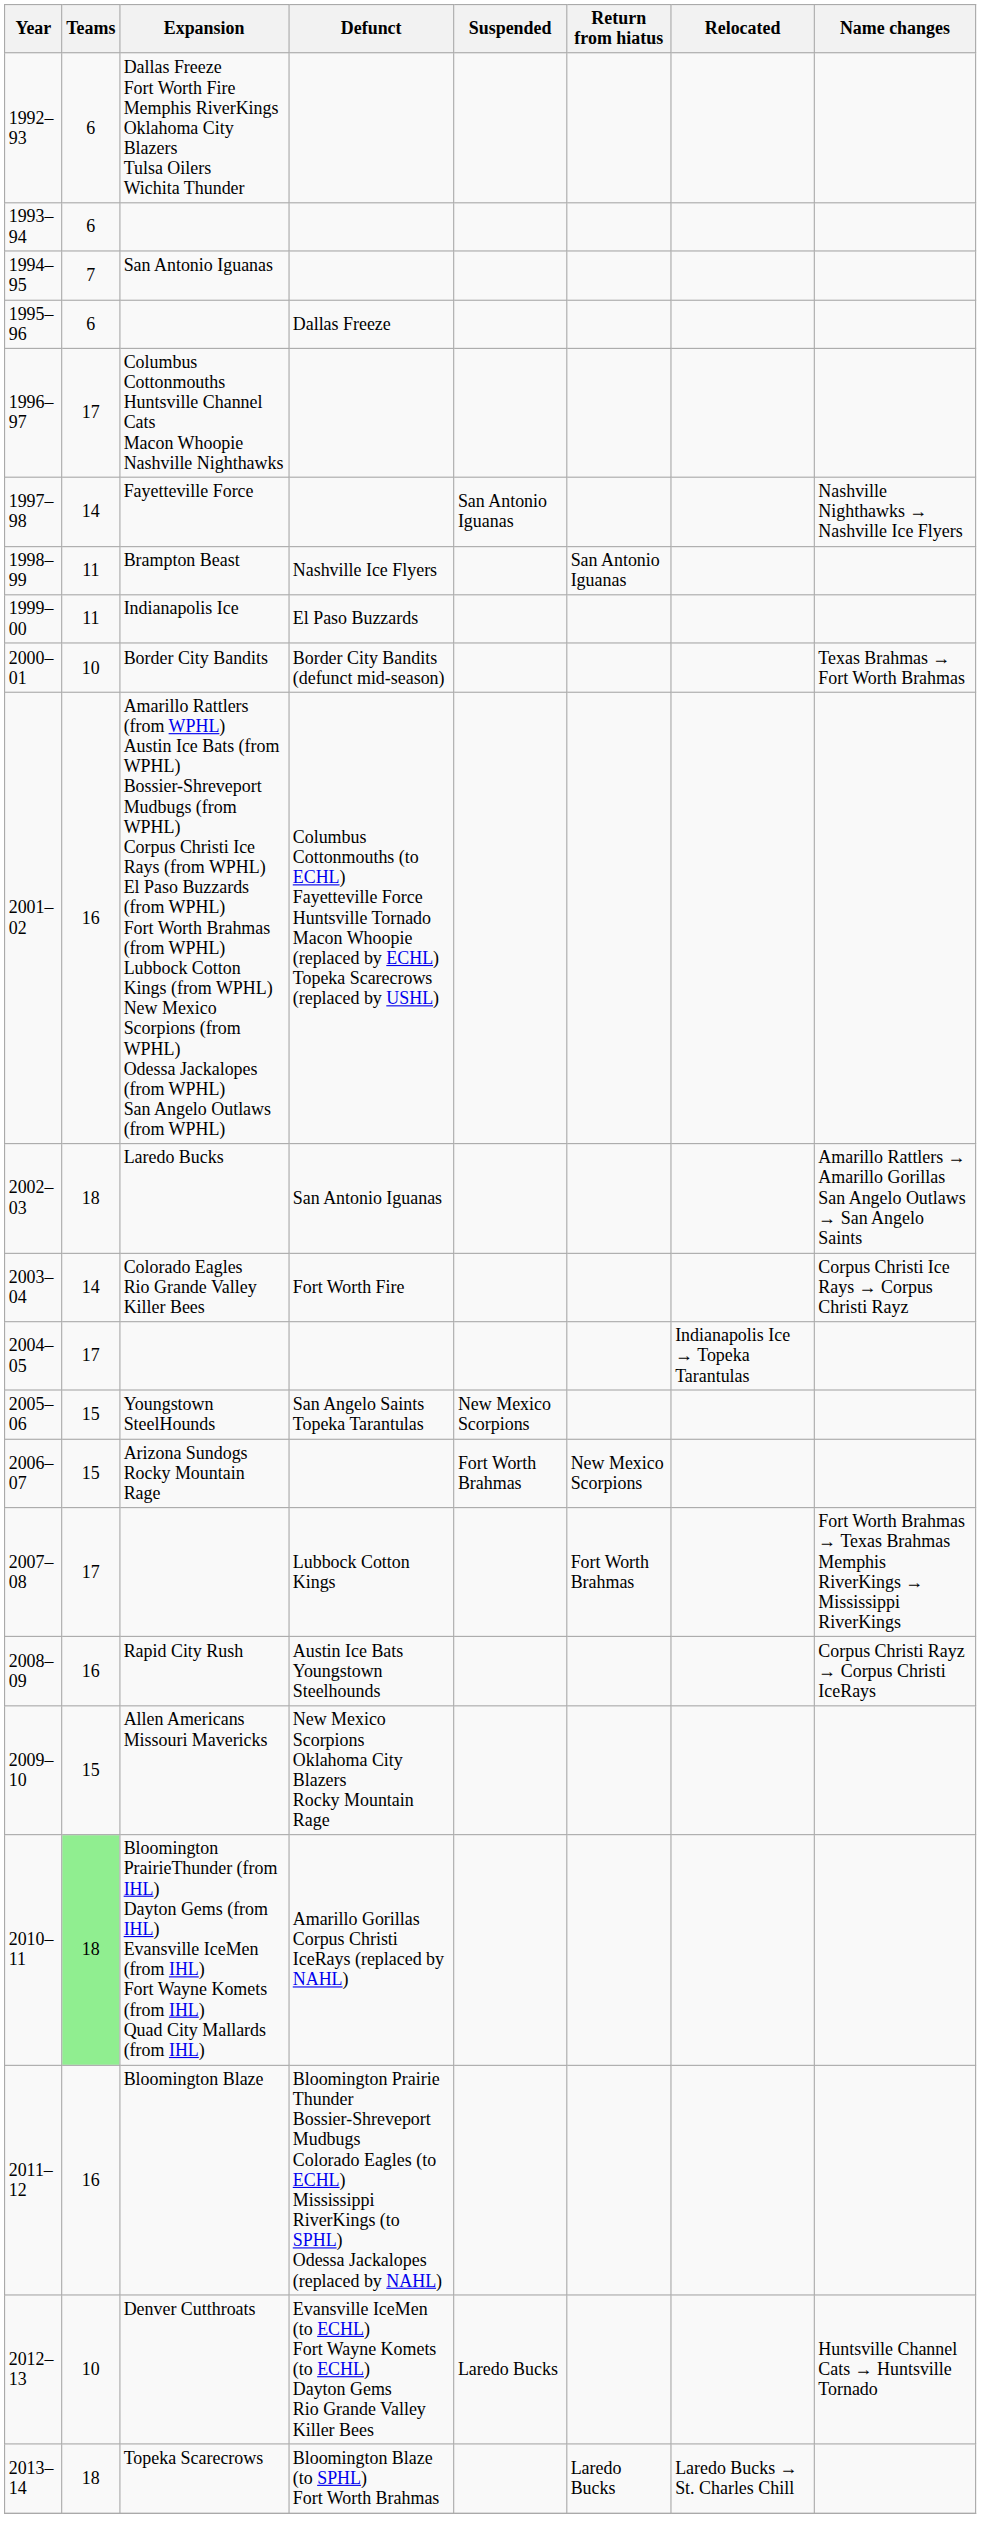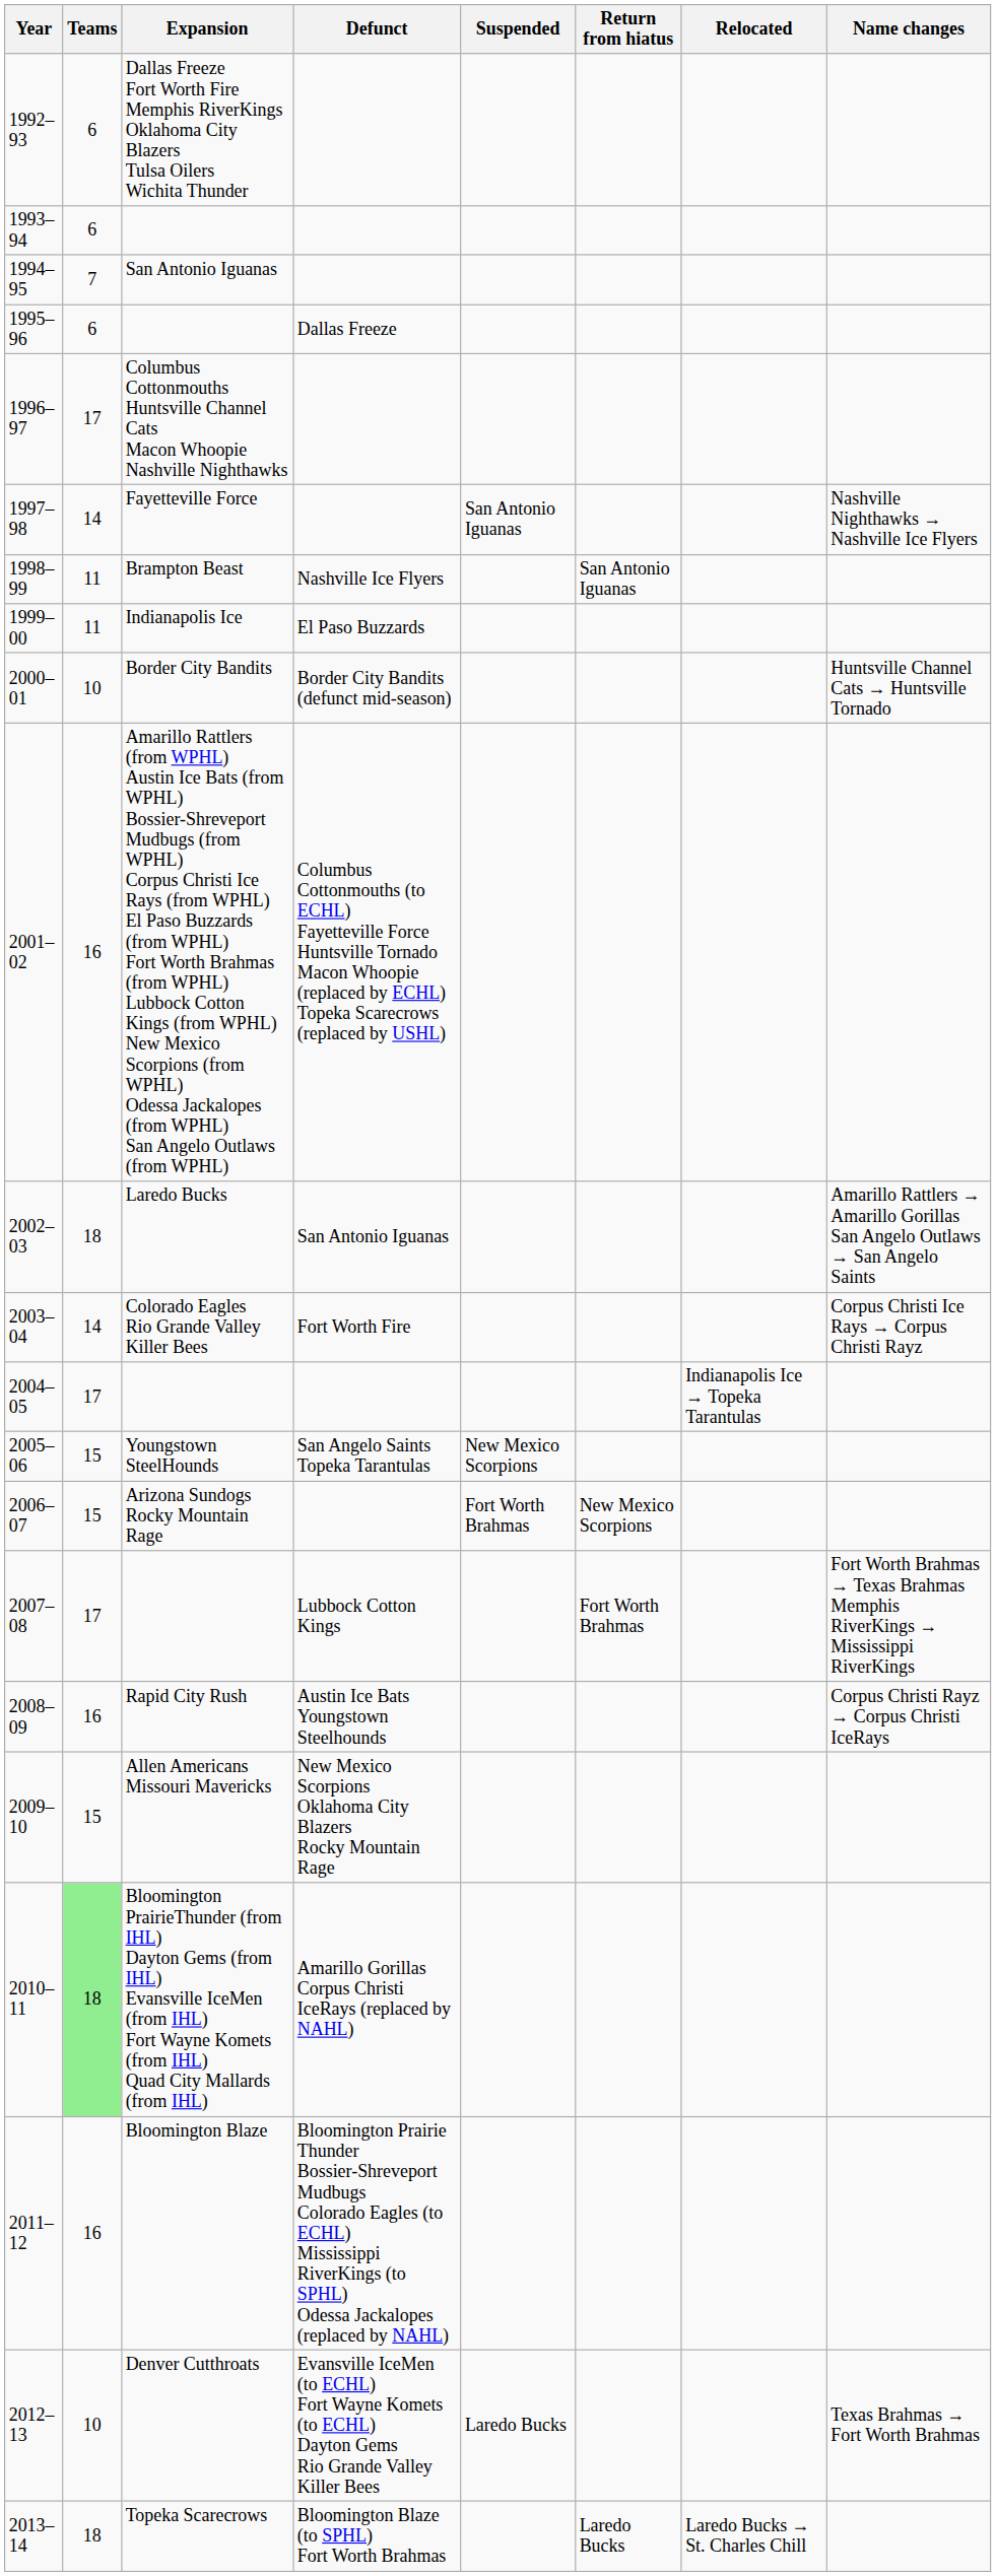 <table class="wikitable">
 <tr>
 <th scope="col">Year</th>
 <th scope="col">Teams</th>
 <th scope="col">Expansion</th>
 <th scope="col">Defunct</th>
 <th scope="col">Suspended</th>
 <th scope="col">Return from hiatus</th>
 <th scope="col">Relocated</th>
 <th scope="col">Name changes</th>
 </tr>
 <tr>
 <td>1992–93</td>
 <td align=center>6</td>
 <td scope="row" valign=top>Dallas Freeze<br>Fort Worth Fire<br>Memphis RiverKings<br>Oklahoma City Blazers<br>Tulsa Oilers<br>Wichita Thunder</td>
 <td></td>
 <td></td>
 <td></td>
 <td></td>
 <td></td>
 </tr>
 <tr>
 <td>1993–94</td>
 <td align=center>6</td>
 <td valign=top></td>
 <td></td>
 <td></td>
 <td></td>
 <td></td>
 <td></td>
 </tr>
 <tr>
 <td>1994–95</td>
 <td align=center>7</td>
 <td scope="row" valign=top>San Antonio Iguanas</td>
 <td></td>
 <td></td>
 <td></td>
 <td></td>
 <td></td>
 </tr>
 <tr>
 <td>1995–96</td>
 <td align=center>6</td>
 <td valign=top></td>
 <td scope="row">Dallas Freeze</td>
 <td></td>
 <td></td>
 <td></td>
 <td></td>
 </tr>
 <tr>
 <td>1996–97</td>
 <td align=center>17</td>
 <td scope="row" valign=top>Columbus Cottonmouths<br>Huntsville Channel Cats<br>Macon Whoopie<br>Nashville Nighthawks</td>
 <td></td>
 <td></td>
 <td></td>
 <td></td>
 <td></td>
 </tr>
 <tr>
 <td>1997–98</td>
 <td align=center>14</td>
 <td scope="row" valign=top>Fayetteville Force</td>
 <td></td>
 <td>San Antonio Iguanas</td>
 <td></td>
 <td></td>
 <td>Nashville Nighthawks → Nashville Ice Flyers</td>
 </tr>
 <tr>
 <td>1998–99</td>
 <td align=center>11</td>
 <td scope="row" valign=top>Brampton Beast</td>
 <td>Nashville Ice Flyers</td>
 <td></td>
 <td>San Antonio Iguanas</td>
 <td></td>
 <td></td>
 </tr>
 <tr>
 <td>1999–00</td>
 <td align=center>11</td>
 <td scope="row" valign=top>Indianapolis Ice</td>
 <td>El Paso Buzzards</td>
 <td></td>
 <td></td>
 <td></td>
 <td></td>
 </tr>
 <tr>
 <td>2000–01</td>
 <td align=center>10</td>
 <td scope="row" valign=top>Border City Bandits</td>
 <td>Border City Bandits (defunct mid-season)</td>
 <td></td>
 <td></td>
 <td></td>
-<td>Texas Brahmas → Fort Worth Brahmas</td>
+<td>Huntsville Channel Cats → Huntsville Tornado</td>
 </tr>
 <tr>
 <td>2001–02</td>
 <td align=center>16</td>
 <td scope="row" valign=top>Amarillo Rattlers (from <a href='#'>WPHL</a>)<br>Austin Ice Bats (from WPHL)<br>Bossier-Shreveport Mudbugs (from WPHL)<br>Corpus Christi Ice Rays (from WPHL)<br>El Paso Buzzards (from WPHL)<br>Fort Worth Brahmas (from WPHL)<br>Lubbock Cotton Kings (from WPHL)<br>New Mexico Scorpions (from WPHL)<br>Odessa Jackalopes (from WPHL)<br>San Angelo Outlaws (from WPHL)</td>
 <td>Columbus Cottonmouths (to <a href='#'>ECHL</a>)<br>Fayetteville Force<br>Huntsville Tornado<br>Macon Whoopie (replaced by <a href='#'>ECHL</a>)<br>Topeka Scarecrows (replaced by <a href='#'>USHL</a>)</td>
 <td></td>
 <td></td>
 <td></td>
 <td></td>
 </tr>
 <tr>
 <td>2002–03</td>
 <td align=center>18</td>
 <td scope="row" valign=top>Laredo Bucks</td>
 <td>San Antonio Iguanas</td>
 <td></td>
 <td></td>
 <td></td>
 <td>Amarillo Rattlers → Amarillo Gorillas<br>San Angelo Outlaws → San Angelo Saints</td>
 </tr>
 <tr>
 <td>2003–04</td>
 <td align=center>14</td>
 <td scope="row" valign=top>Colorado Eagles<br>Rio Grande Valley Killer Bees</td>
 <td>Fort Worth Fire</td>
 <td></td>
 <td></td>
 <td></td>
 <td>Corpus Christi Ice Rays → Corpus Christi Rayz</td>
 </tr>
 <tr>
 <td>2004–05</td>
 <td align=center>17</td>
 <td scope="row" valign=top></td>
 <td></td>
 <td></td>
 <td></td>
 <td>Indianapolis Ice → Topeka Tarantulas</td>
 <td></td>
 </tr>
 <tr>
 <td>2005–06</td>
 <td align=center>15</td>
 <td scope="row" valign=top>Youngstown SteelHounds</td>
 <td>San Angelo Saints<br>Topeka Tarantulas</td>
 <td>New Mexico Scorpions</td>
 <td></td>
 <td></td>
 <td></td>
 </tr>
 <tr>
 <td>2006–07</td>
 <td align=center>15</td>
 <td scope="row" valign=top>Arizona Sundogs<br>Rocky Mountain Rage</td>
 <td></td>
 <td>Fort Worth Brahmas</td>
 <td>New Mexico Scorpions</td>
 <td></td>
 <td></td>
 </tr>
 <tr>
 <td>2007–08</td>
 <td align=center>17</td>
 <td scope="row" valign=top></td>
 <td>Lubbock Cotton Kings</td>
 <td></td>
 <td>Fort Worth Brahmas</td>
 <td></td>
 <td>Fort Worth Brahmas → Texas Brahmas<br>Memphis RiverKings → Mississippi RiverKings</td>
 </tr>
 <tr>
 <td>2008–09</td>
 <td align=center>16</td>
 <td scope="row" valign=top>Rapid City Rush</td>
 <td>Austin Ice Bats<br>Youngstown Steelhounds</td>
 <td></td>
 <td></td>
 <td></td>
 <td>Corpus Christi Rayz → Corpus Christi IceRays</td>
 </tr>
 <tr>
 <td>2009–10</td>
 <td align=center>15</td>
 <td scope="row" valign=top>Allen Americans<br>Missouri Mavericks</td>
 <td>New Mexico Scorpions<br>Oklahoma City Blazers<br>Rocky Mountain Rage</td>
 <td></td>
 <td></td>
 <td></td>
 <td></td>
 </tr>
 <tr>
 <td>2010–11</td>
 <td align=center style="background: lightgreen;">18</td>
 <td scope="row" valign=top>Bloomington PrairieThunder (from <a href='#'>IHL</a>)<br>Dayton Gems (from <a href='#'>IHL</a>)<br>Evansville IceMen (from <a href='#'>IHL</a>)<br>Fort Wayne Komets (from <a href='#'>IHL</a>)<br>Quad City Mallards (from <a href='#'>IHL</a>)</td>
 <td>Amarillo Gorillas<br>Corpus Christi IceRays (replaced by <a href='#'>NAHL</a>)</td>
 <td></td>
 <td></td>
 <td></td>
 <td></td>
 </tr>
 <tr>
 <td>2011–12</td>
 <td align=center>16</td>
 <td scope="row" valign=top>Bloomington Blaze</td>
 <td>Bloomington Prairie Thunder<br>Bossier-Shreveport Mudbugs<br>Colorado Eagles (to <a href='#'>ECHL</a>)<br>Mississippi RiverKings (to <a href='#'>SPHL</a>)<br>Odessa Jackalopes (replaced by <a href='#'>NAHL</a>)</td>
 <td></td>
 <td></td>
 <td></td>
 <td></td>
 </tr>
 <tr>
 <td>2012–13</td>
 <td align=center>10</td>
 <td scope="row" valign=top>Denver Cutthroats</td>
 <td>Evansville IceMen (to <a href='#'>ECHL</a>)<br>Fort Wayne Komets (to <a href='#'>ECHL</a>)<br>Dayton Gems <br>Rio Grande Valley Killer Bees</td>
 <td>Laredo Bucks</td>
 <td></td>
 <td></td>
-<td>Huntsville Channel Cats → Huntsville Tornado</td>
+<td>Texas Brahmas → Fort Worth Brahmas</td>
 </tr>
 <tr>
 <td>2013–14</td>
 <td align=center>18</td>
 <td scope="row" valign=top>Topeka Scarecrows</td>
 <td>Bloomington Blaze (to <a href='#'>SPHL</a>)<br>Fort Worth Brahmas</td>
 <td></td>
 <td>Laredo Bucks</td>
 <td>Laredo Bucks → St. Charles Chill</td>
 <td></td>
 </tr>
 <tr>
 </tr>
 </table>
